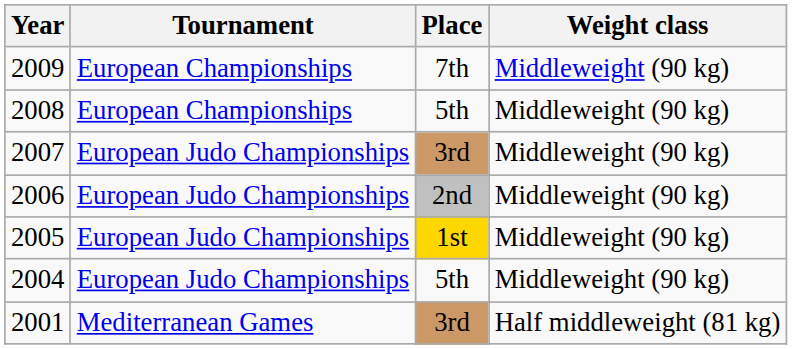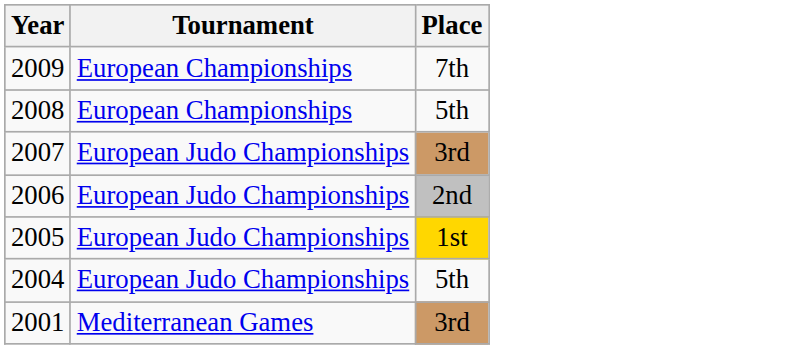 <table class=wikitable>
 <tr>
 <th>Year</th>
 <th>Tournament</th>
 <th>Place</th>
-<th>Weight class</th>
 </tr>
 <tr>
 <td>2009</td>
 <td><a href='#'>European Championships</a></td>
 <td align="center">7th</td>
-<td><a href='#'>Middleweight</a> (90 kg)</td>
 </tr>
 <tr>
 <td>2008</td>
 <td><a href='#'>European Championships</a></td>
 <td align="center">5th</td>
-<td>Middleweight (90 kg)</td>
 </tr>
 <tr>
 <td>2007</td>
 <td><a href='#'>European Judo Championships</a></td>
 <td bgcolor="cc9966" align="center">3rd</td>
-<td>Middleweight (90 kg)</td>
 </tr>
 <tr>
 <td>2006</td>
 <td><a href='#'>European Judo Championships</a></td>
 <td bgcolor="silver" align="center">2nd</td>
-<td>Middleweight (90 kg)</td>
 </tr>
 <tr>
 <td>2005</td>
 <td><a href='#'>European Judo Championships</a></td>
 <td bgcolor="gold" align="center">1st</td>
-<td>Middleweight (90 kg)</td>
 </tr>
 <tr>
 <td>2004</td>
 <td><a href='#'>European Judo Championships</a></td>
 <td align="center">5th</td>
-<td>Middleweight (90 kg)</td>
 </tr>
 <tr>
 <td>2001</td>
 <td><a href='#'>Mediterranean Games</a></td>
 <td bgcolor="cc9966" align="center">3rd</td>
-<td>Half middleweight (81 kg)</td>
 </tr>
 </table>
